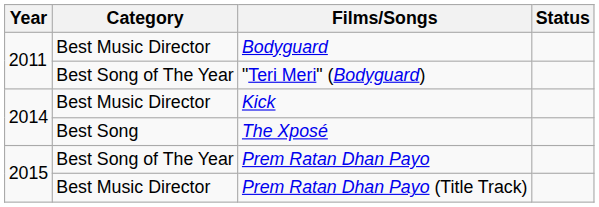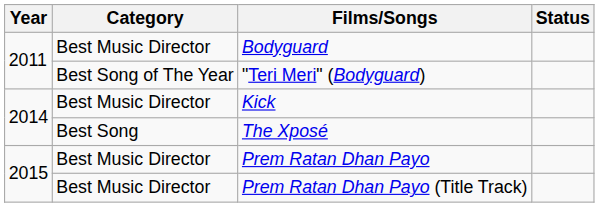 <table class="wikitable">
 <tr>
 <th>Year</th>
 <th>Category</th>
 <th>Films/Songs</th>
 <th>Status</th>
 </tr>
 <tr>
 <td rowspan=2>2011</td>
 <td>Best Music Director</td>
 <td><em><a href='#'>Bodyguard</a></em></td>
 <td></td>
 </tr>
 <tr>
 <td>Best Song of The Year</td>
 <td>"<a href='#'>Teri Meri</a>" (<em><a href='#'>Bodyguard</a></em>)</td>
 <td></td>
 </tr>
 <tr>
 <td rowspan=2>2014</td>
 <td>Best Music Director</td>
 <td><em><a href='#'>Kick</a></em></td>
 <td></td>
 </tr>
 <tr>
 <td>Best Song</td>
 <td><em><a href='#'>The Xposé</a></em></td>
 <td></td>
 </tr>
 <tr>
 <td rowspan=2>2015</td>
-<td>Best Song of The Year</td>
+<td>Best Music Director</td>
 <td><em><a href='#'>Prem Ratan Dhan Payo</a></em></td>
 <td></td>
 </tr>
 <tr>
 <td>Best Music Director</td>
 <td><em><a href='#'>Prem Ratan Dhan Payo</a></em> (Title Track)</td>
 <td></td>
 </tr>
 </table>
